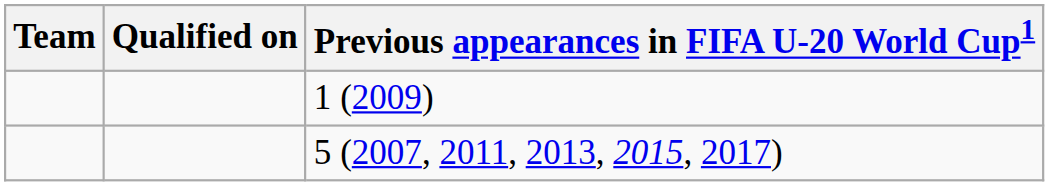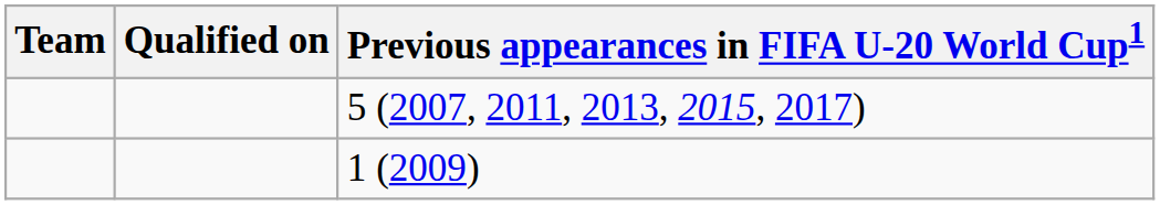 <table class="wikitable sortable">
 <tr>
 <th>Team</th>
 <th>Qualified on</th>
 <th data-sort-type="number">Previous <a href='#'>appearances</a> in <a href='#'>FIFA U-20 World Cup</a><sup><strong><a href='#'>1</a></strong></sup></th>
 </tr>
 <tr>
 <td></td>
 <td></td>
-<td>1 (<a href='#'>2009</a>)</td>
+<td>5 (<a href='#'>2007</a>, <a href='#'>2011</a>, <a href='#'>2013</a>, <em><a href='#'>2015</a></em>, <a href='#'>2017</a>)</td>
 </tr>
 <tr>
 <td></td>
 <td></td>
-<td>5 (<a href='#'>2007</a>, <a href='#'>2011</a>, <a href='#'>2013</a>, <em><a href='#'>2015</a></em>, <a href='#'>2017</a>)</td>
+<td>1 (<a href='#'>2009</a>)</td>
 </tr>
 </table>
